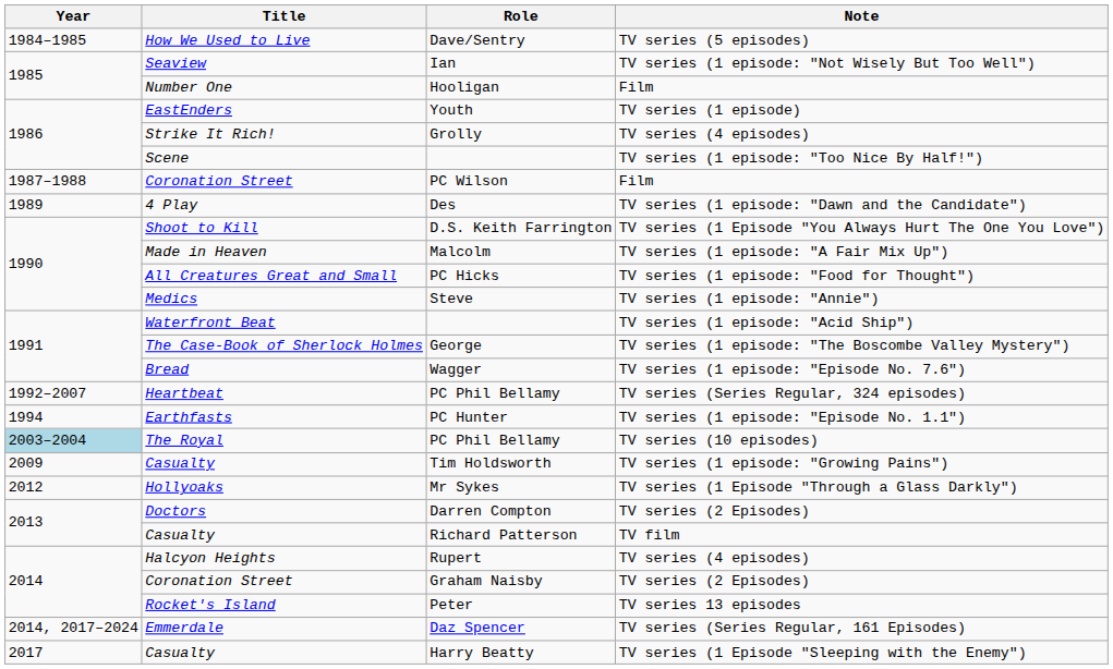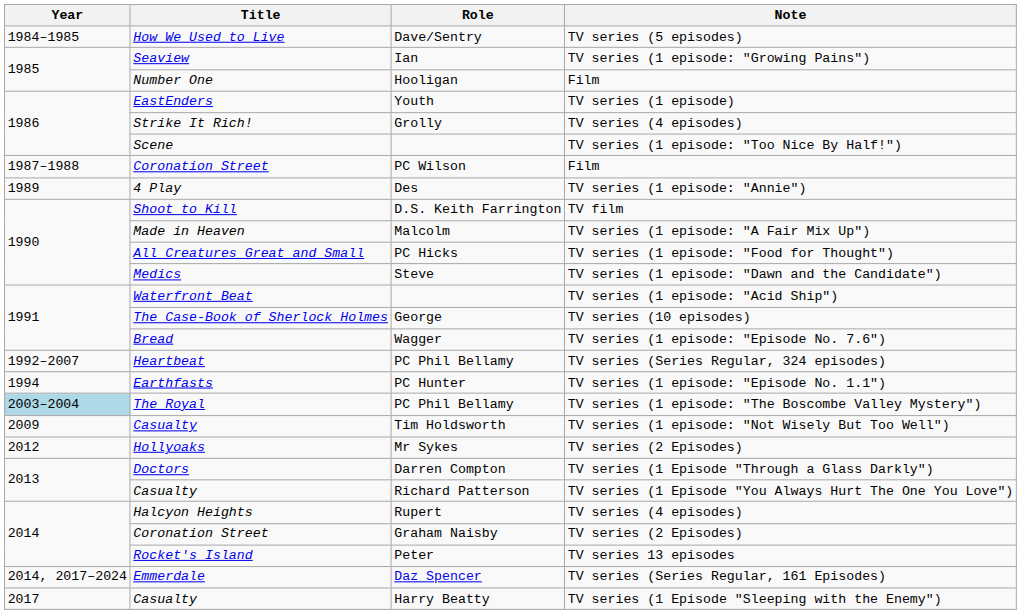 <table class="wikitable">
 <tr>
 <th scope="col">Year</th>
 <th scope="col">Title</th>
 <th scope="col">Role</th>
 <th scope="col">Note</th>
 </tr>
 <tr>
 <td>1984–1985</td>
 <td><em><a href='#'>How We Used to Live</a></em></td>
 <td>Dave/Sentry</td>
 <td>TV series (5 episodes)</td>
 </tr>
 <tr>
 <td rowspan="2">1985</td>
 <td><em><a href='#'>Seaview</a></em></td>
 <td>Ian</td>
-<td>TV series (1 episode: "Not Wisely But Too Well")</td>
+<td>TV series (1 episode: "Growing Pains")</td>
 </tr>
 <tr>
 <td><em>Number One</em></td>
 <td>Hooligan</td>
 <td>Film</td>
 </tr>
 <tr>
 <td rowspan="3">1986</td>
 <td><em><a href='#'>EastEnders</a></em></td>
 <td>Youth</td>
 <td>TV series (1 episode)</td>
 </tr>
 <tr>
 <td><em>Strike It Rich!</em></td>
 <td>Grolly</td>
 <td>TV series (4 episodes)</td>
 </tr>
 <tr>
 <td><em>Scene</em></td>
 <td></td>
 <td>TV series (1 episode: "Too Nice By Half!")</td>
 </tr>
 <tr>
 <td>1987–1988</td>
 <td><em><a href='#'>Coronation Street</a></em></td>
 <td>PC Wilson</td>
 <td>Film</td>
 </tr>
 <tr>
 <td>1989</td>
 <td><em>4 Play</em></td>
 <td>Des</td>
-<td>TV series (1 episode: "Dawn and the Candidate")</td>
+<td>TV series (1 episode: "Annie")</td>
 </tr>
 <tr>
 <td rowspan="4">1990</td>
 <td><em><a href='#'>Shoot to Kill</a></em></td>
 <td>D.S. Keith Farrington</td>
-<td>TV series (1 Episode "You Always Hurt The One You Love")</td>
+<td>TV film</td>
 </tr>
 <tr>
 <td><em>Made in Heaven</em></td>
 <td>Malcolm</td>
 <td>TV series (1 episode: "A Fair Mix Up")</td>
 </tr>
 <tr>
 <td><em><a href='#'>All Creatures Great and Small</a></em></td>
 <td>PC Hicks</td>
 <td>TV series (1 episode: "Food for Thought")</td>
 </tr>
 <tr>
 <td><em><a href='#'>Medics</a></em></td>
 <td>Steve</td>
-<td>TV series (1 episode: "Annie")</td>
+<td>TV series (1 episode: "Dawn and the Candidate")</td>
 </tr>
 <tr>
 <td rowspan="3">1991</td>
 <td><em><a href='#'>Waterfront Beat</a></em></td>
 <td></td>
 <td>TV series (1 episode: "Acid Ship")</td>
 </tr>
 <tr>
 <td><em><a href='#'>The Case-Book of Sherlock Holmes</a></em></td>
 <td>George</td>
-<td>TV series (1 episode: "The Boscombe Valley Mystery")</td>
+<td>TV series (10 episodes)</td>
 </tr>
 <tr>
 <td><em><a href='#'>Bread</a></em></td>
 <td>Wagger</td>
 <td>TV series (1 episode: "Episode No. 7.6")</td>
 </tr>
 <tr>
 <td>1992–2007</td>
 <td><em><a href='#'>Heartbeat</a></em></td>
 <td>PC Phil Bellamy</td>
 <td>TV series (Series Regular, 324 episodes)</td>
 </tr>
 <tr>
 <td>1994</td>
 <td><em><a href='#'>Earthfasts</a></em></td>
 <td>PC Hunter</td>
 <td>TV series (1 episode: "Episode No. 1.1")</td>
 </tr>
 <tr>
 <td style="background: lightblue;">2003–2004</td>
 <td><em><a href='#'>The Royal</a></em></td>
 <td>PC Phil Bellamy</td>
-<td>TV series (10 episodes)</td>
+<td>TV series (1 episode: "The Boscombe Valley Mystery")</td>
 </tr>
 <tr>
 <td>2009</td>
 <td><em><a href='#'>Casualty</a></em></td>
 <td>Tim Holdsworth</td>
-<td>TV series (1 episode: "Growing Pains")</td>
+<td>TV series (1 episode: "Not Wisely But Too Well")</td>
 </tr>
 <tr>
 <td>2012</td>
 <td><em><a href='#'>Hollyoaks</a></em></td>
 <td>Mr Sykes</td>
-<td>TV series (1 Episode "Through a Glass Darkly")</td>
+<td>TV series (2 Episodes)</td>
 </tr>
 <tr>
 <td rowspan="2">2013</td>
 <td><em><a href='#'>Doctors</a></em></td>
 <td>Darren Compton</td>
-<td>TV series (2 Episodes)</td>
+<td>TV series (1 Episode "Through a Glass Darkly")</td>
 </tr>
 <tr>
 <td><em>Casualty</em></td>
 <td>Richard Patterson</td>
-<td>TV film</td>
+<td>TV series (1 Episode "You Always Hurt The One You Love")</td>
 </tr>
 <tr>
 <td rowspan="3">2014</td>
 <td><em>Halcyon Heights</em></td>
 <td>Rupert</td>
 <td>TV series (4 episodes)</td>
 </tr>
 <tr>
 <td><em>Coronation Street</em></td>
 <td>Graham Naisby</td>
 <td>TV series (2 Episodes)</td>
 </tr>
 <tr>
 <td><em><a href='#'>Rocket's Island</a></em></td>
 <td>Peter</td>
 <td>TV series  13 episodes</td>
 </tr>
 <tr>
 <td>2014, 2017–2024</td>
 <td><em><a href='#'>Emmerdale</a></em></td>
 <td><a href='#'>Daz Spencer</a></td>
 <td>TV series (Series Regular, 161 Episodes)</td>
 </tr>
 <tr>
 <td>2017</td>
 <td><em>Casualty</em></td>
 <td>Harry Beatty</td>
 <td>TV series (1 Episode "Sleeping with the Enemy")</td>
 </tr>
 </table>
